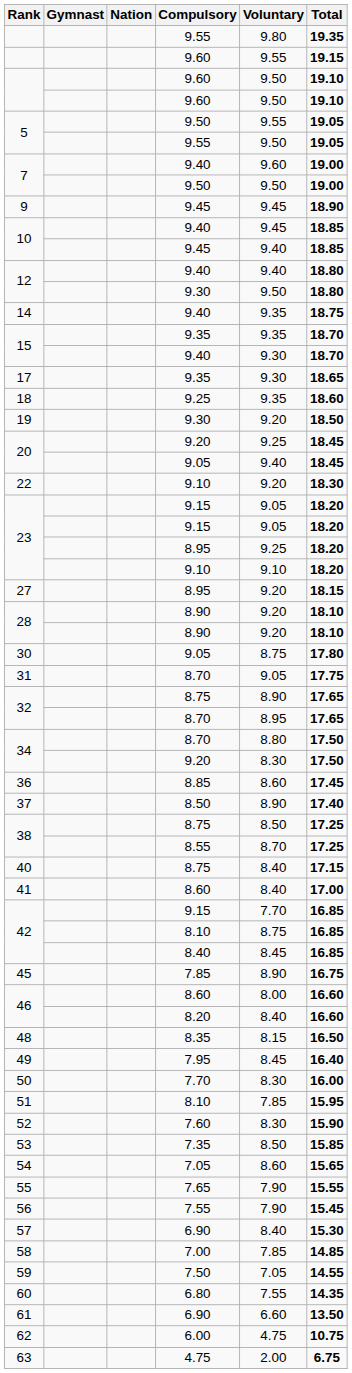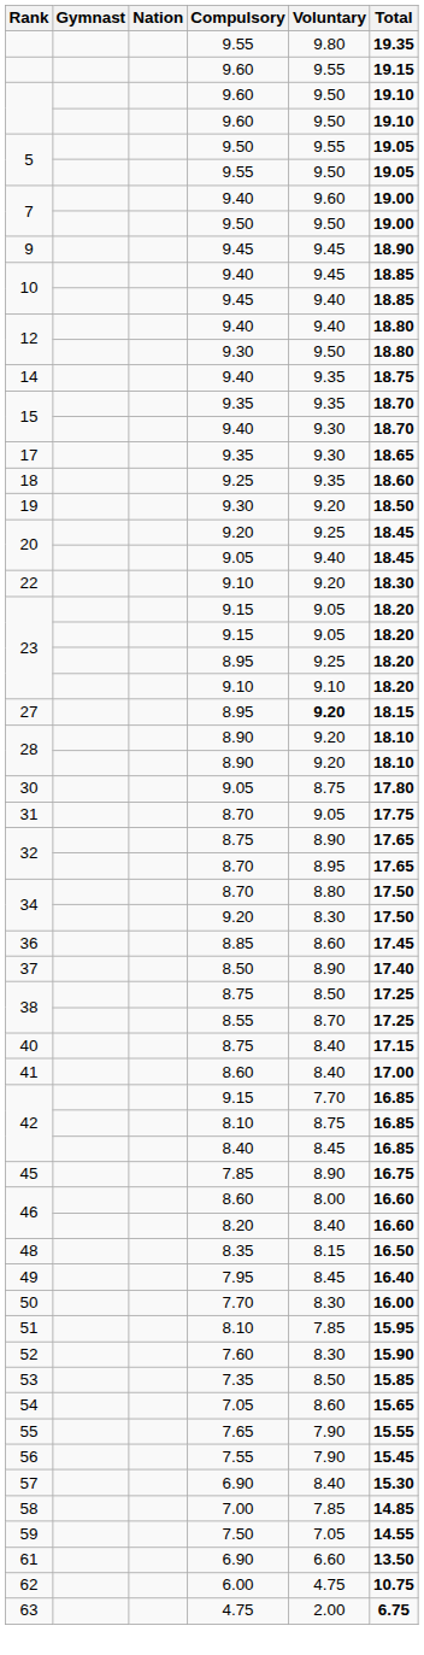 <table class="wikitable sortable" style="text-align:center">
 <tr>
 <th>Rank</th>
 <th>Gymnast</th>
 <th>Nation</th>
 <th>Compulsory</th>
 <th>Voluntary</th>
 <th>Total</th>
 </tr>
 <tr>
 <td></td>
 <td align=left></td>
 <td align=left></td>
 <td>9.55</td>
 <td>9.80</td>
 <td><strong>19.35</strong></td>
 </tr>
 <tr>
 <td></td>
 <td align=left></td>
 <td align=left></td>
 <td>9.60</td>
 <td>9.55</td>
 <td><strong>19.15</strong></td>
 </tr>
 <tr>
 <td rowspan=2></td>
 <td align=left></td>
 <td align=left></td>
 <td>9.60</td>
 <td>9.50</td>
 <td><strong>19.10</strong></td>
 </tr>
 <tr>
 <td align=left></td>
 <td align=left></td>
 <td>9.60</td>
 <td>9.50</td>
 <td><strong>19.10</strong></td>
 </tr>
 <tr>
 <td rowspan=2>5</td>
 <td align=left></td>
 <td align=left></td>
 <td>9.50</td>
 <td>9.55</td>
 <td><strong>19.05</strong></td>
 </tr>
 <tr>
 <td align=left></td>
 <td align=left></td>
 <td>9.55</td>
 <td>9.50</td>
 <td><strong>19.05</strong></td>
 </tr>
 <tr>
 <td rowspan=2>7</td>
 <td align=left></td>
 <td align=left></td>
 <td>9.40</td>
 <td>9.60</td>
 <td><strong>19.00</strong></td>
 </tr>
 <tr>
 <td align=left></td>
 <td align=left></td>
 <td>9.50</td>
 <td>9.50</td>
 <td><strong>19.00</strong></td>
 </tr>
 <tr>
 <td>9</td>
 <td align=left></td>
 <td align=left></td>
 <td>9.45</td>
 <td>9.45</td>
 <td><strong>18.90</strong></td>
 </tr>
 <tr>
 <td rowspan=2>10</td>
 <td align=left></td>
 <td align=left></td>
 <td>9.40</td>
 <td>9.45</td>
 <td><strong>18.85</strong></td>
 </tr>
 <tr>
 <td align=left></td>
 <td align=left></td>
 <td>9.45</td>
 <td>9.40</td>
 <td><strong>18.85</strong></td>
 </tr>
 <tr>
 <td rowspan=2>12</td>
 <td align=left></td>
 <td align=left></td>
 <td>9.40</td>
 <td>9.40</td>
 <td><strong>18.80</strong></td>
 </tr>
 <tr>
 <td align=left></td>
 <td align=left></td>
 <td>9.30</td>
 <td>9.50</td>
 <td><strong>18.80</strong></td>
 </tr>
 <tr>
 <td>14</td>
 <td align=left></td>
 <td align=left></td>
 <td>9.40</td>
 <td>9.35</td>
 <td><strong>18.75</strong></td>
 </tr>
 <tr>
 <td rowspan=2>15</td>
 <td align=left></td>
 <td align=left></td>
 <td>9.35</td>
 <td>9.35</td>
 <td><strong>18.70</strong></td>
 </tr>
 <tr>
 <td align=left></td>
 <td align=left></td>
 <td>9.40</td>
 <td>9.30</td>
 <td><strong>18.70</strong></td>
 </tr>
 <tr>
 <td>17</td>
 <td align=left></td>
 <td align=left></td>
 <td>9.35</td>
 <td>9.30</td>
 <td><strong>18.65</strong></td>
 </tr>
 <tr>
 <td>18</td>
 <td align=left></td>
 <td align=left></td>
 <td>9.25</td>
 <td>9.35</td>
 <td><strong>18.60</strong></td>
 </tr>
 <tr>
 <td>19</td>
 <td align=left></td>
 <td align=left></td>
 <td>9.30</td>
 <td>9.20</td>
 <td><strong>18.50</strong></td>
 </tr>
 <tr>
 <td rowspan=2>20</td>
 <td align=left></td>
 <td align=left></td>
 <td>9.20</td>
 <td>9.25</td>
 <td><strong>18.45</strong></td>
 </tr>
 <tr>
 <td align=left></td>
 <td align=left></td>
 <td>9.05</td>
 <td>9.40</td>
 <td><strong>18.45</strong></td>
 </tr>
 <tr>
 <td>22</td>
 <td align=left></td>
 <td align=left></td>
 <td>9.10</td>
 <td>9.20</td>
 <td><strong>18.30</strong></td>
 </tr>
 <tr>
 <td rowspan=4>23</td>
 <td align=left></td>
 <td align=left></td>
 <td>9.15</td>
 <td>9.05</td>
 <td><strong>18.20</strong></td>
 </tr>
 <tr>
 <td align=left></td>
 <td align=left></td>
 <td>9.15</td>
 <td>9.05</td>
 <td><strong>18.20</strong></td>
 </tr>
 <tr>
 <td align=left></td>
 <td align=left></td>
 <td>8.95</td>
 <td>9.25</td>
 <td><strong>18.20</strong></td>
 </tr>
 <tr>
 <td align=left></td>
 <td align=left></td>
 <td>9.10</td>
 <td>9.10</td>
 <td><strong>18.20</strong></td>
 </tr>
 <tr>
 <td>27</td>
 <td align=left></td>
 <td align=left></td>
 <td>8.95</td>
-<td>9.20</td>
+<td><strong>9.20</strong></td>
 <td><strong>18.15</strong></td>
 </tr>
 <tr>
 <td rowspan=2>28</td>
 <td align=left></td>
 <td align=left></td>
 <td>8.90</td>
 <td>9.20</td>
 <td><strong>18.10</strong></td>
 </tr>
 <tr>
 <td align=left></td>
 <td align=left></td>
 <td>8.90</td>
 <td>9.20</td>
 <td><strong>18.10</strong></td>
 </tr>
 <tr>
 <td>30</td>
 <td align=left></td>
 <td align=left></td>
 <td>9.05</td>
 <td>8.75</td>
 <td><strong>17.80</strong></td>
 </tr>
 <tr>
 <td>31</td>
 <td align=left></td>
 <td align=left></td>
 <td>8.70</td>
 <td>9.05</td>
 <td><strong>17.75</strong></td>
 </tr>
 <tr>
 <td rowspan=2>32</td>
 <td align=left></td>
 <td align=left></td>
 <td>8.75</td>
 <td>8.90</td>
 <td><strong>17.65</strong></td>
 </tr>
 <tr>
 <td align=left></td>
 <td align=left></td>
 <td>8.70</td>
 <td>8.95</td>
 <td><strong>17.65</strong></td>
 </tr>
 <tr>
 <td rowspan=2>34</td>
 <td align=left></td>
 <td align=left></td>
 <td>8.70</td>
 <td>8.80</td>
 <td><strong>17.50</strong></td>
 </tr>
 <tr>
 <td align=left></td>
 <td align=left></td>
 <td>9.20</td>
 <td>8.30</td>
 <td><strong>17.50</strong></td>
 </tr>
 <tr>
 <td>36</td>
 <td align=left></td>
 <td align=left></td>
 <td>8.85</td>
 <td>8.60</td>
 <td><strong>17.45</strong></td>
 </tr>
 <tr>
 <td>37</td>
 <td align=left></td>
 <td align=left></td>
 <td>8.50</td>
 <td>8.90</td>
 <td><strong>17.40</strong></td>
 </tr>
 <tr>
 <td rowspan=2>38</td>
 <td align=left></td>
 <td align=left></td>
 <td>8.75</td>
 <td>8.50</td>
 <td><strong>17.25</strong></td>
 </tr>
 <tr>
 <td align=left></td>
 <td align=left></td>
 <td>8.55</td>
 <td>8.70</td>
 <td><strong>17.25</strong></td>
 </tr>
 <tr>
 <td>40</td>
 <td align=left></td>
 <td align=left></td>
 <td>8.75</td>
 <td>8.40</td>
 <td><strong>17.15</strong></td>
 </tr>
 <tr>
 <td>41</td>
 <td align=left></td>
 <td align=left></td>
 <td>8.60</td>
 <td>8.40</td>
 <td><strong>17.00</strong></td>
 </tr>
 <tr>
 <td rowspan=3>42</td>
 <td align=left></td>
 <td align=left></td>
 <td>9.15</td>
 <td>7.70</td>
 <td><strong>16.85</strong></td>
 </tr>
 <tr>
 <td align=left></td>
 <td align=left></td>
 <td>8.10</td>
 <td>8.75</td>
 <td><strong>16.85</strong></td>
 </tr>
 <tr>
 <td align=left></td>
 <td align=left></td>
 <td>8.40</td>
 <td>8.45</td>
 <td><strong>16.85</strong></td>
 </tr>
 <tr>
 <td>45</td>
 <td align=left></td>
 <td align=left></td>
 <td>7.85</td>
 <td>8.90</td>
 <td><strong>16.75</strong></td>
 </tr>
 <tr>
 <td rowspan=2>46</td>
 <td align=left></td>
 <td align=left></td>
 <td>8.60</td>
 <td>8.00</td>
 <td><strong>16.60</strong></td>
 </tr>
 <tr>
 <td align=left></td>
 <td align=left></td>
 <td>8.20</td>
 <td>8.40</td>
 <td><strong>16.60</strong></td>
 </tr>
 <tr>
 <td>48</td>
 <td align=left></td>
 <td align=left></td>
 <td>8.35</td>
 <td>8.15</td>
 <td><strong>16.50</strong></td>
 </tr>
 <tr>
 <td>49</td>
 <td align=left></td>
 <td align=left></td>
 <td>7.95</td>
 <td>8.45</td>
 <td><strong>16.40</strong></td>
 </tr>
 <tr>
 <td>50</td>
 <td align=left></td>
 <td align=left></td>
 <td>7.70</td>
 <td>8.30</td>
 <td><strong>16.00</strong></td>
 </tr>
 <tr>
 <td>51</td>
 <td align=left></td>
 <td align=left></td>
 <td>8.10</td>
 <td>7.85</td>
 <td><strong>15.95</strong></td>
 </tr>
 <tr>
 <td>52</td>
 <td align=left></td>
 <td align=left></td>
 <td>7.60</td>
 <td>8.30</td>
 <td><strong>15.90</strong></td>
 </tr>
 <tr>
 <td>53</td>
 <td align=left></td>
 <td align=left></td>
 <td>7.35</td>
 <td>8.50</td>
 <td><strong>15.85</strong></td>
 </tr>
 <tr>
 <td>54</td>
 <td align=left></td>
 <td align=left></td>
 <td>7.05</td>
 <td>8.60</td>
 <td><strong>15.65</strong></td>
 </tr>
 <tr>
 <td>55</td>
 <td align=left></td>
 <td align=left></td>
 <td>7.65</td>
 <td>7.90</td>
 <td><strong>15.55</strong></td>
 </tr>
 <tr>
 <td>56</td>
 <td align=left></td>
 <td align=left></td>
 <td>7.55</td>
 <td>7.90</td>
 <td><strong>15.45</strong></td>
 </tr>
 <tr>
 <td>57</td>
 <td align=left></td>
 <td align=left></td>
 <td>6.90</td>
 <td>8.40</td>
 <td><strong>15.30</strong></td>
 </tr>
 <tr>
 <td>58</td>
 <td align=left></td>
 <td align=left></td>
 <td>7.00</td>
 <td>7.85</td>
 <td><strong>14.85</strong></td>
 </tr>
 <tr>
 <td>59</td>
 <td align=left></td>
 <td align=left></td>
 <td>7.50</td>
 <td>7.05</td>
 <td><strong>14.55</strong></td>
 </tr>
 <tr>
-<td>60</td>
-<td align=left></td>
-<td align=left></td>
-<td>6.80</td>
-<td>7.55</td>
-<td><strong>14.35</strong></td>
-</tr>
-<tr>
 <td>61</td>
 <td align=left></td>
 <td align=left></td>
 <td>6.90</td>
 <td>6.60</td>
 <td><strong>13.50</strong></td>
 </tr>
 <tr>
 <td>62</td>
 <td align=left></td>
 <td align=left></td>
 <td>6.00</td>
 <td>4.75</td>
 <td><strong>10.75</strong></td>
 </tr>
 <tr>
 <td>63</td>
 <td align=left></td>
 <td align=left></td>
 <td>4.75</td>
 <td>2.00</td>
 <td><strong>6.75</strong></td>
 </tr>
 </table>
